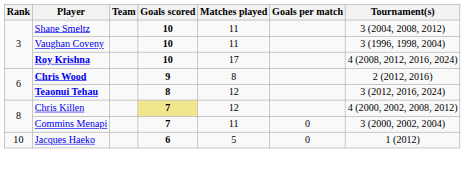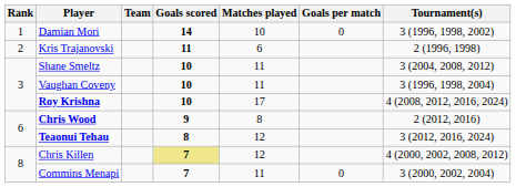 <table class="wikitable sortable plainrowheaders" style="text-align: center">
 <tr>
 <th>Rank</th>
 <th>Player</th>
 <th>Team</th>
 <th>Goals scored</th>
 <th>Matches played</th>
 <th>Goals per match</th>
 <th>Tournament(s)</th>
+</tr>
+<tr>
+<td>1</td>
+<td align=left><a href='#'>Damian Mori</a></td>
+<td align=left></td>
+<td><strong>14</strong></td>
+<td>10</td>
+<td>0</td>
+<td>3 (1996, 1998, 2002)</td>
+</tr>
+<tr>
+<td>2</td>
+<td align=left><a href='#'>Kris Trajanovski</a></td>
+<td align=left></td>
+<td><strong>11</strong></td>
+<td>6</td>
+<td></td>
+<td>2 (1996, 1998)</td>
 </tr>
 <tr>
 <td rowspan=3>3</td>
 <td align=left><a href='#'>Shane Smeltz</a></td>
 <td align=left></td>
 <td><strong>10</strong></td>
 <td>11</td>
 <td></td>
 <td>3 (2004, 2008, 2012)</td>
 </tr>
 <tr>
 <td align=left><a href='#'>Vaughan Coveny</a></td>
 <td align=left></td>
 <td><strong>10</strong></td>
 <td>11</td>
 <td></td>
 <td>3 (1996, 1998, 2004)</td>
 </tr>
 <tr>
 <td align=left><strong><a href='#'>Roy Krishna</a></strong></td>
 <td align=left></td>
 <td><strong>10</strong></td>
 <td>17</td>
 <td></td>
 <td>4 (2008, 2012, 2016, 2024)</td>
 </tr>
 <tr>
 <td rowspan=2>6</td>
 <td align=left><strong><a href='#'>Chris Wood</a></strong></td>
 <td align=left></td>
 <td><strong>9</strong></td>
 <td>8</td>
 <td></td>
 <td>2 (2012, 2016)</td>
 </tr>
 <tr>
 <td align=left><strong><a href='#'>Teaonui Tehau</a></strong></td>
 <td align=left></td>
 <td><strong>8</strong></td>
 <td>12</td>
 <td></td>
 <td>3 (2012, 2016, 2024)</td>
 </tr>
 <tr>
 <td rowspan=2>8</td>
 <td align=left><a href='#'>Chris Killen</a></td>
 <td align=left></td>
 <td style="background: khaki;"><strong>7</strong></td>
 <td>12</td>
 <td></td>
 <td>4 (2000, 2002, 2008, 2012)</td>
 </tr>
 <tr>
 <td align=left><a href='#'>Commins Menapi</a></td>
 <td align=left></td>
 <td><strong>7</strong></td>
 <td>11</td>
 <td>0</td>
 <td>3 (2000, 2002, 2004)</td>
 </tr>
-<tr>
-<td>10</td>
-<td align=left><a href='#'>Jacques Haeko</a></td>
-<td align=left></td>
-<td><strong>6</strong></td>
-<td>5</td>
-<td>0</td>
-<td>1 (2012)</td>
-</tr>
 </table>
